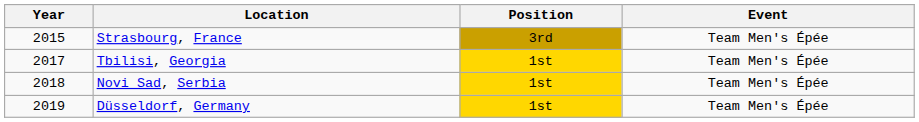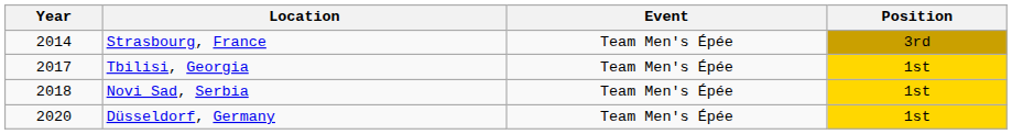 <table class="wikitable" width="50%" style="font-size:90%; text-align:center;">
 <tr>
 <th>Year</th>
 <th>Location</th>
+<th>Event</th>
 <th>Position</th>
-<th>Event</th>
 </tr>
 <tr>
-<td>2015</td>
+<td>2014</td>
 <td rowspan="1" align="left"> <a href='#'>Strasbourg</a>, <a href='#'>France</a></td>
+<td>Team Men's Épée</td>
 <td bgcolor="caramel">3rd</td>
-<td>Team Men's Épée</td>
 </tr>
 <tr>
 <td>2017</td>
 <td rowspan="1" align="left"> <a href='#'>Tbilisi</a>, <a href='#'>Georgia</a></td>
+<td>Team Men's Épée</td>
 <td bgcolor="gold">1st</td>
-<td>Team Men's Épée</td>
 </tr>
 <tr>
 <td>2018</td>
 <td rowspan="1" align="left"> <a href='#'>Novi Sad</a>, <a href='#'>Serbia</a></td>
+<td>Team Men's Épée</td>
 <td bgcolor="gold">1st</td>
-<td>Team Men's Épée</td>
 </tr>
 <tr>
-<td>2019</td>
+<td>2020</td>
 <td rowspan="1" align="left"> <a href='#'>Düsseldorf</a>, <a href='#'>Germany</a></td>
+<td>Team Men's Épée</td>
 <td bgcolor="gold">1st</td>
-<td>Team Men's Épée</td>
 </tr>
 </table>
